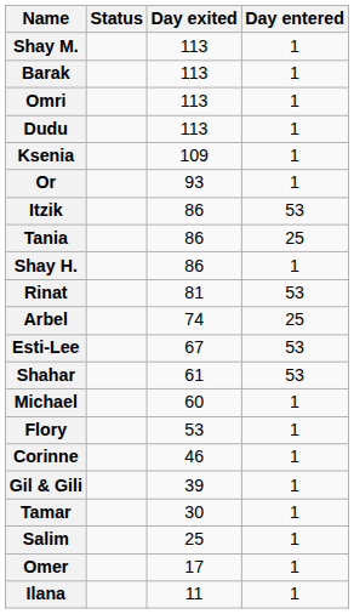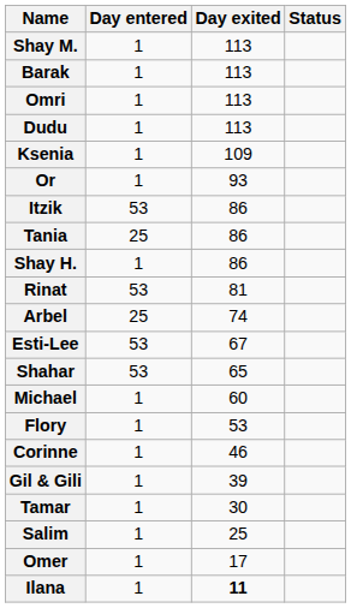 <table class="wikitable sortable" style="text-align:center;">
 <tr>
 <th>Name</th>
+<th>Day entered</th>
+<th>Day exited</th>
 <th>Status</th>
-<th>Day exited</th>
-<th>Day entered</th>
 </tr>
 <tr>
 <th>Shay M.</th>
+<td>1</td>
+<td>113</td>
 <td></td>
-<td>113</td>
-<td>1</td>
 </tr>
 <tr>
 <th>Barak</th>
+<td>1</td>
+<td>113</td>
 <td></td>
-<td>113</td>
-<td>1</td>
 </tr>
 <tr>
 <th>Omri</th>
+<td>1</td>
+<td>113</td>
 <td></td>
-<td>113</td>
-<td>1</td>
 </tr>
 <tr>
 <th>Dudu</th>
+<td>1</td>
+<td>113</td>
 <td></td>
-<td>113</td>
-<td>1</td>
 </tr>
 <tr>
 <th>Ksenia</th>
+<td>1</td>
+<td>109</td>
 <td></td>
-<td>109</td>
-<td>1</td>
 </tr>
 <tr>
 <th>Or</th>
+<td>1</td>
+<td>93</td>
 <td></td>
-<td>93</td>
-<td>1</td>
 </tr>
 <tr>
 <th>Itzik</th>
+<td>53</td>
+<td>86</td>
 <td></td>
-<td>86</td>
-<td>53</td>
 </tr>
 <tr>
 <th>Tania</th>
+<td>25</td>
+<td>86</td>
 <td></td>
-<td>86</td>
-<td>25</td>
 </tr>
 <tr>
 <th>Shay H.</th>
+<td>1</td>
+<td>86</td>
 <td></td>
-<td>86</td>
-<td>1</td>
 </tr>
 <tr>
 <th>Rinat</th>
+<td>53</td>
+<td>81</td>
 <td></td>
-<td>81</td>
-<td>53</td>
 </tr>
 <tr>
 <th>Arbel</th>
+<td>25</td>
+<td>74</td>
 <td></td>
-<td>74</td>
-<td>25</td>
 </tr>
 <tr>
 <th>Esti-Lee</th>
+<td>53</td>
+<td>67</td>
 <td></td>
-<td>67</td>
-<td>53</td>
 </tr>
 <tr>
 <th>Shahar</th>
+<td>53</td>
+<td>65</td>
 <td></td>
-<td>61</td>
-<td>53</td>
 </tr>
 <tr>
 <th>Michael</th>
+<td>1</td>
+<td>60</td>
 <td></td>
-<td>60</td>
-<td>1</td>
 </tr>
 <tr>
 <th>Flory</th>
+<td>1</td>
+<td>53</td>
 <td></td>
-<td>53</td>
-<td>1</td>
 </tr>
 <tr>
 <th>Corinne</th>
+<td>1</td>
+<td>46</td>
 <td></td>
-<td>46</td>
-<td>1</td>
 </tr>
 <tr>
 <th>Gil & Gili</th>
+<td>1</td>
+<td>39</td>
 <td></td>
-<td>39</td>
-<td>1</td>
 </tr>
 <tr>
 <th>Tamar</th>
+<td>1</td>
+<td>30</td>
 <td></td>
-<td>30</td>
-<td>1</td>
 </tr>
 <tr>
 <th>Salim</th>
+<td>1</td>
+<td>25</td>
 <td></td>
-<td>25</td>
-<td>1</td>
 </tr>
 <tr>
 <th>Omer</th>
+<td>1</td>
+<td>17</td>
 <td></td>
-<td>17</td>
-<td>1</td>
 </tr>
 <tr>
 <th>Ilana</th>
+<td>1</td>
+<td><strong>11</strong></td>
 <td></td>
-<td>11</td>
-<td>1</td>
 </tr>
 </table>
